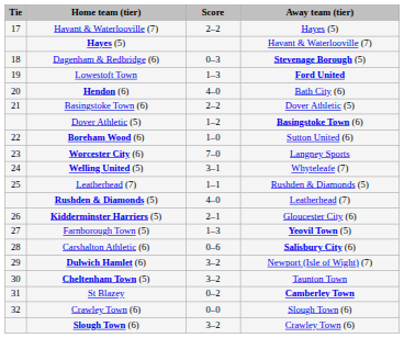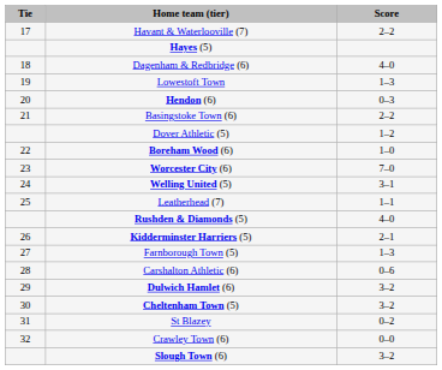 <table class="wikitable" style="width: 600px; background:WhiteSmoke; text-align:center; font-size:90%">
 <tr>
 <td scope="col" style="width:  5.00%; background:silver;"><strong>Tie</strong></td>
 <td scope="col" style="width: 36.25%; background:silver;"><strong>Home team (tier)</strong></td>
 <td scope="col" style="width: 12.50%; background:silver;"><strong>Score</strong></td>
-<td scope="col" style="width: 36.25%; background:silver;"><strong>Away team (tier)</strong></td>
 </tr>
 <tr>
 <td>17</td>
 <td><a href='#'>Havant & Waterlooville</a> (7)</td>
 <td>2–2</td>
-<td><a href='#'>Hayes</a> (5)</td>
 </tr>
 <tr>
 <td><em></em></td>
 <td><strong><a href='#'>Hayes</a></strong> (5)</td>
 <td></td>
-<td><a href='#'>Havant & Waterlooville</a> (7)</td>
 </tr>
 <tr>
 <td>18</td>
 <td><a href='#'>Dagenham & Redbridge</a> (6)</td>
-<td>0–3</td>
-<td><strong><a href='#'>Stevenage Borough</a></strong> (5)</td>
+<td>4–0</td>
 </tr>
 <tr>
 <td>19</td>
 <td><a href='#'>Lowestoft Town</a></td>
 <td>1–3</td>
-<td><strong><a href='#'>Ford United</a></strong></td>
 </tr>
 <tr>
 <td>20</td>
 <td><strong><a href='#'>Hendon</a></strong> (6)</td>
-<td>4–0</td>
-<td><a href='#'>Bath City</a> (6)</td>
+<td>0–3</td>
 </tr>
 <tr>
 <td>21</td>
 <td><a href='#'>Basingstoke Town</a> (6)</td>
 <td>2–2</td>
-<td><a href='#'>Dover Athletic</a> (5)</td>
 </tr>
 <tr>
 <td><em></em></td>
 <td><a href='#'>Dover Athletic</a> (5)</td>
 <td>1–2</td>
-<td><strong><a href='#'>Basingstoke Town</a></strong> (6)</td>
 </tr>
 <tr>
 <td>22</td>
 <td><strong><a href='#'>Boreham Wood</a></strong> (6)</td>
 <td>1–0</td>
-<td><a href='#'>Sutton United</a> (6)</td>
 </tr>
 <tr>
 <td>23</td>
 <td><strong><a href='#'>Worcester City</a></strong> (6)</td>
 <td>7–0</td>
-<td><a href='#'>Langney Sports</a></td>
 </tr>
 <tr>
 <td>24</td>
 <td><strong><a href='#'>Welling United</a></strong> (5)</td>
 <td>3–1</td>
-<td><a href='#'>Whyteleafe</a> (7)</td>
 </tr>
 <tr>
 <td>25</td>
 <td><a href='#'>Leatherhead</a> (7)</td>
 <td>1–1</td>
-<td><a href='#'>Rushden & Diamonds</a> (5)</td>
 </tr>
 <tr>
 <td><em></em></td>
 <td><strong><a href='#'>Rushden & Diamonds</a></strong> (5)</td>
 <td>4–0</td>
-<td><a href='#'>Leatherhead</a> (7)</td>
 </tr>
 <tr>
 <td>26</td>
 <td><strong><a href='#'>Kidderminster Harriers</a></strong> (5)</td>
 <td>2–1</td>
-<td><a href='#'>Gloucester City</a> (6)</td>
 </tr>
 <tr>
 <td>27</td>
 <td><a href='#'>Farnborough Town</a> (5)</td>
 <td>1–3</td>
-<td><strong><a href='#'>Yeovil Town</a></strong> (5)</td>
 </tr>
 <tr>
 <td>28</td>
 <td><a href='#'>Carshalton Athletic</a> (6)</td>
 <td>0–6</td>
-<td><strong><a href='#'>Salisbury City</a></strong> (6)</td>
 </tr>
 <tr>
 <td>29</td>
 <td><strong><a href='#'>Dulwich Hamlet</a></strong> (6)</td>
 <td>3–2</td>
-<td><a href='#'>Newport (Isle of Wight)</a> (7)</td>
 </tr>
 <tr>
 <td>30</td>
 <td><strong><a href='#'>Cheltenham Town</a></strong> (5)</td>
 <td>3–2</td>
-<td><a href='#'>Taunton Town</a></td>
 </tr>
 <tr>
 <td>31</td>
 <td><a href='#'>St Blazey</a></td>
 <td>0–2</td>
-<td><strong><a href='#'>Camberley Town</a></strong></td>
 </tr>
 <tr>
 <td>32</td>
 <td><a href='#'>Crawley Town</a> (6)</td>
 <td>0–0</td>
-<td><a href='#'>Slough Town</a> (6)</td>
 </tr>
 <tr>
 <td><em></em></td>
 <td><strong><a href='#'>Slough Town</a></strong> (6)</td>
 <td>3–2</td>
-<td><a href='#'>Crawley Town</a> (6)</td>
 </tr>
 </table>
